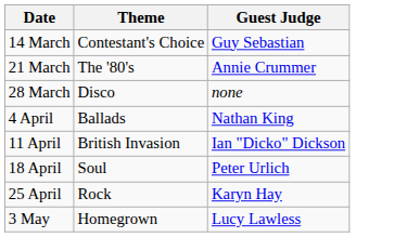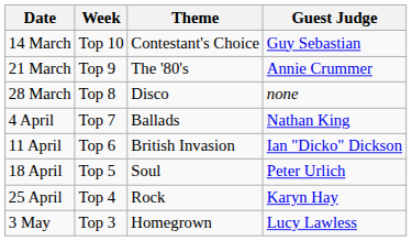 <table class="wikitable">
 <tr>
 <th>Date</th>
+<th>Week</th>
 <th>Theme</th>
 <th>Guest Judge</th>
 </tr>
 <tr>
 <td>14 March</td>
+<td>Top 10</td>
 <td>Contestant's Choice</td>
 <td><a href='#'>Guy Sebastian</a></td>
 </tr>
 <tr>
 <td>21 March</td>
+<td>Top 9</td>
 <td>The '80's</td>
 <td><a href='#'>Annie Crummer</a></td>
 </tr>
 <tr>
 <td>28 March</td>
+<td>Top 8</td>
 <td>Disco</td>
 <td><em>none</em></td>
 </tr>
 <tr>
 <td>4 April</td>
+<td>Top 7</td>
 <td>Ballads</td>
 <td><a href='#'>Nathan King</a></td>
 </tr>
 <tr>
 <td>11 April</td>
+<td>Top 6</td>
 <td>British Invasion</td>
 <td><a href='#'>Ian "Dicko" Dickson</a></td>
 </tr>
 <tr>
 <td>18 April</td>
+<td>Top 5</td>
 <td>Soul</td>
 <td><a href='#'>Peter Urlich</a></td>
 </tr>
 <tr>
 <td>25 April</td>
+<td>Top 4</td>
 <td>Rock</td>
 <td><a href='#'>Karyn Hay</a></td>
 </tr>
 <tr>
 <td>3 May</td>
+<td>Top 3</td>
 <td>Homegrown</td>
 <td><a href='#'>Lucy Lawless</a></td>
 </tr>
 </table>
